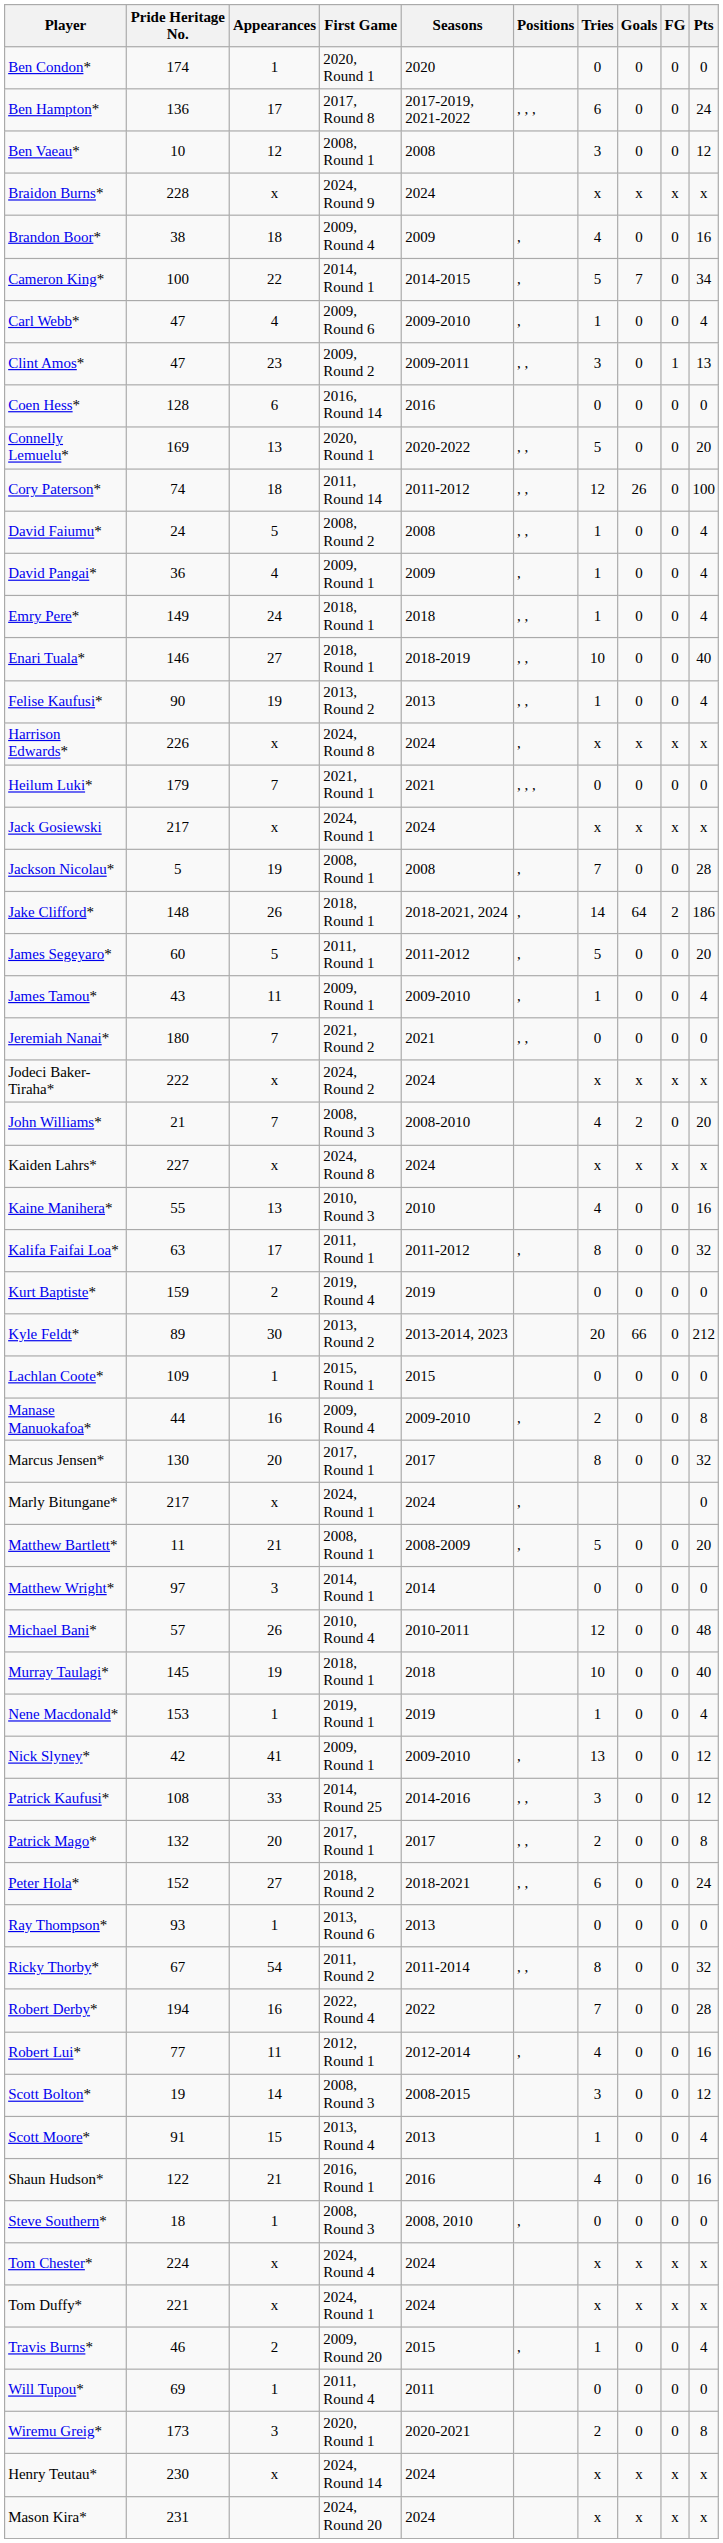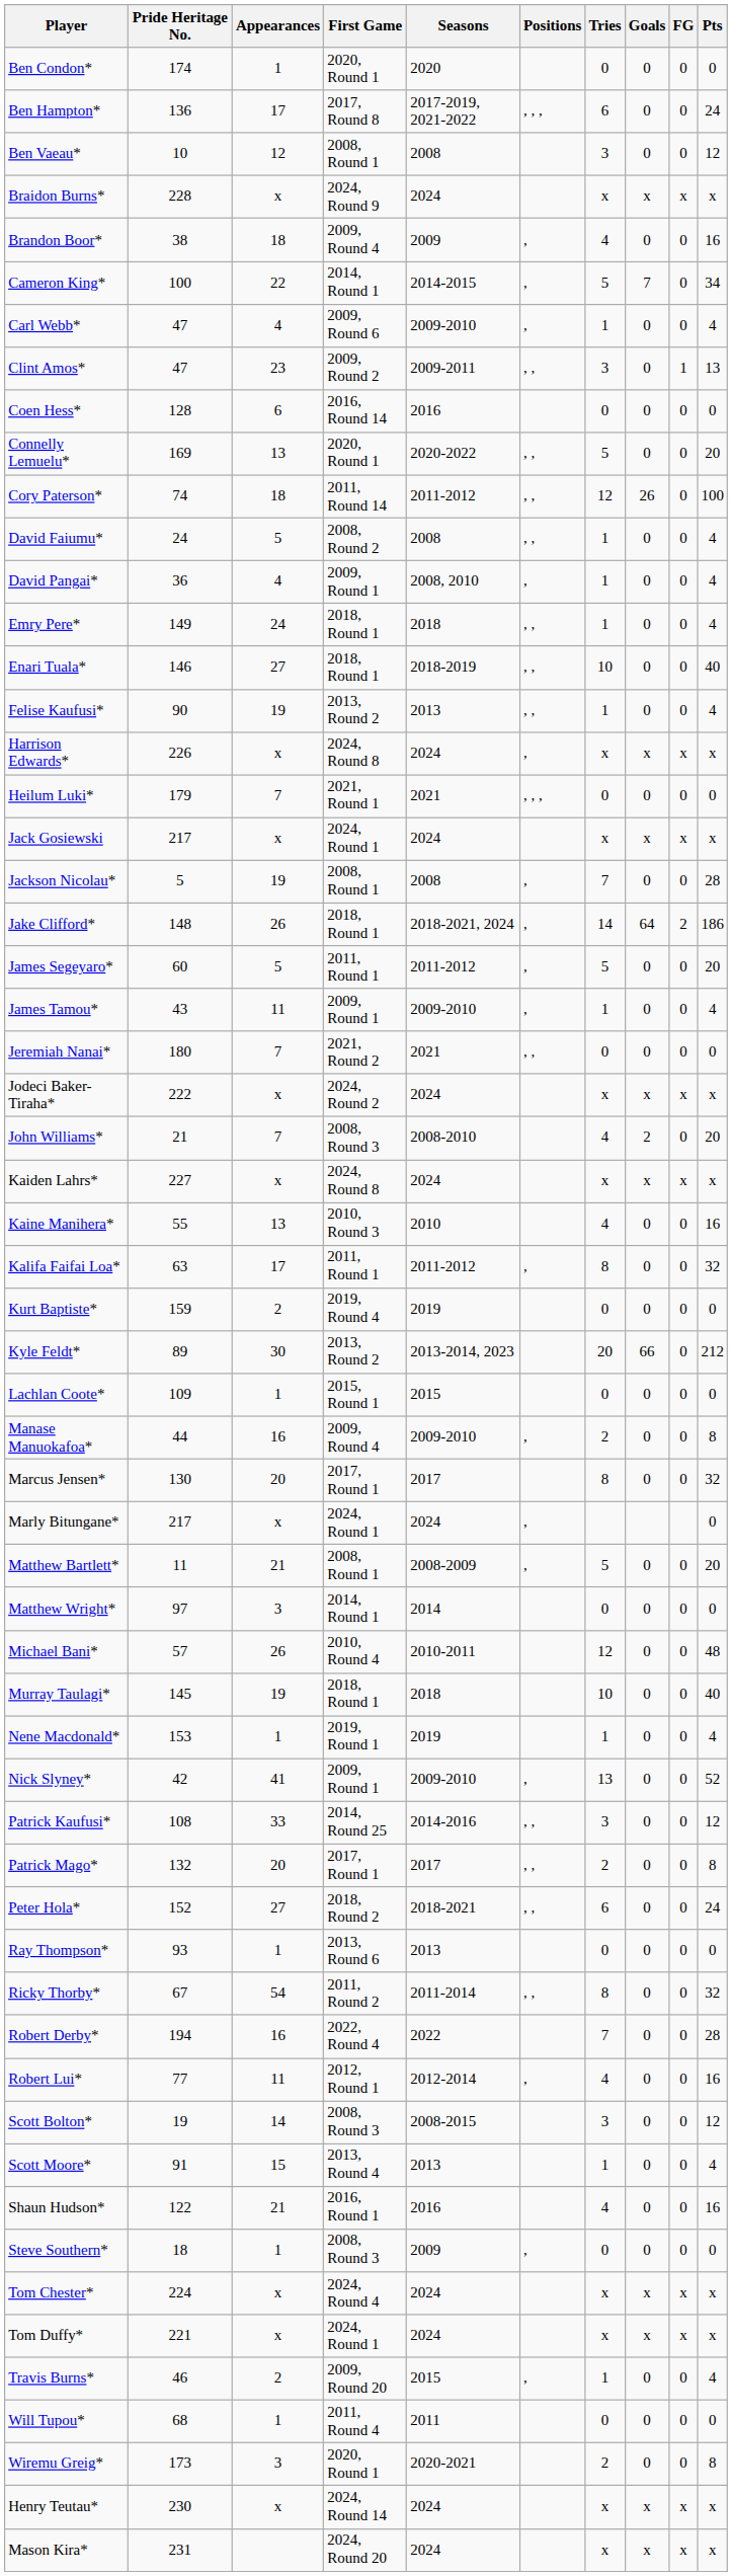 <table class="wikitable sortable" style="font-size:80%">
 <tr bgcolor="#efefef">
 <th>Player</th>
 <th>Pride Heritage No.</th>
 <th>Appearances</th>
 <th>First Game</th>
 <th>Seasons</th>
 <th>Positions</th>
 <th>Tries</th>
 <th>Goals</th>
 <th>FG</th>
 <th>Pts</th>
 </tr>
 <tr>
 <td> <a href='#'>Ben Condon</a>*</td>
 <td align="center">174</td>
 <td align="center">1</td>
 <td>2020, Round 1</td>
 <td>2020</td>
 <td></td>
 <td align="center">0</td>
 <td align="center">0</td>
 <td align="center">0</td>
 <td align="center">0</td>
 </tr>
 <tr>
 <td> <a href='#'>Ben Hampton</a>*</td>
 <td align="center">136</td>
 <td align="center">17</td>
 <td>2017, Round 8</td>
 <td>2017-2019, 2021-2022</td>
 <td>, , , </td>
 <td align="center">6</td>
 <td align="center">0</td>
 <td align="center">0</td>
 <td align="center">24</td>
 </tr>
 <tr>
 <td> <a href='#'>Ben Vaeau</a>*</td>
 <td align="center">10</td>
 <td align="center">12</td>
 <td>2008, Round 1</td>
 <td>2008</td>
 <td></td>
 <td align="center">3</td>
 <td align="center">0</td>
 <td align="center">0</td>
 <td align="center">12</td>
 </tr>
 <tr>
 <td> <a href='#'>Braidon Burns</a>*</td>
 <td align="center">228</td>
 <td align="center">x</td>
 <td>2024, Round 9</td>
 <td>2024</td>
 <td></td>
 <td align="center">x</td>
 <td align="center">x</td>
 <td align="center">x</td>
 <td align="center">x</td>
 </tr>
 <tr>
 <td> <a href='#'>Brandon Boor</a>*</td>
 <td align="center">38</td>
 <td align="center">18</td>
 <td>2009, Round 4</td>
 <td>2009</td>
 <td>, </td>
 <td align="center">4</td>
 <td align="center">0</td>
 <td align="center">0</td>
 <td align="center">16</td>
 </tr>
 <tr>
 <td> <a href='#'>Cameron King</a>*</td>
 <td align="center">100</td>
 <td align="center">22</td>
 <td>2014, Round 1</td>
 <td>2014-2015</td>
 <td>, </td>
 <td align="center">5</td>
 <td align="center">7</td>
 <td align="center">0</td>
 <td align="center">34</td>
 </tr>
 <tr>
 <td> <a href='#'>Carl Webb</a>*</td>
 <td align="center">47</td>
 <td align="center">4</td>
 <td>2009, Round 6</td>
 <td>2009-2010</td>
 <td>, </td>
 <td align="center">1</td>
 <td align="center">0</td>
 <td align="center">0</td>
 <td align="center">4</td>
 </tr>
 <tr>
 <td> <a href='#'>Clint Amos</a>*</td>
 <td align="center">47</td>
 <td align="center">23</td>
 <td>2009, Round 2</td>
 <td>2009-2011</td>
 <td>, , </td>
 <td align="center">3</td>
 <td align="center">0</td>
 <td align="center">1</td>
 <td align="center">13</td>
 </tr>
 <tr>
 <td> <a href='#'>Coen Hess</a>*</td>
 <td align="center">128</td>
 <td align="center">6</td>
 <td>2016, Round 14</td>
 <td>2016</td>
 <td></td>
 <td align="center">0</td>
 <td align="center">0</td>
 <td align="center">0</td>
 <td align="center">0</td>
 </tr>
 <tr>
 <td> <a href='#'>Connelly Lemuelu</a>*</td>
 <td align="center">169</td>
 <td align="center">13</td>
 <td>2020, Round 1</td>
 <td>2020-2022</td>
 <td>, , </td>
 <td align="center">5</td>
 <td align="center">0</td>
 <td align="center">0</td>
 <td align="center">20</td>
 </tr>
 <tr>
 <td> <a href='#'>Cory Paterson</a>*</td>
 <td align="center">74</td>
 <td align="center">18</td>
 <td>2011, Round 14</td>
 <td>2011-2012</td>
 <td>, , </td>
 <td align="center">12</td>
 <td align="center">26</td>
 <td align="center">0</td>
 <td align="center">100</td>
 </tr>
 <tr>
 <td> <a href='#'>David Faiumu</a>*</td>
 <td align="center">24</td>
 <td align="center">5</td>
 <td>2008, Round 2</td>
 <td>2008</td>
 <td>, , </td>
 <td align="center">1</td>
 <td align="center">0</td>
 <td align="center">0</td>
 <td align="center">4</td>
 </tr>
 <tr>
 <td> <a href='#'>David Pangai</a>*</td>
 <td align="center">36</td>
 <td align="center">4</td>
 <td>2009, Round 1</td>
-<td>2009</td>
+<td>2008, 2010</td>
 <td>, </td>
 <td align="center">1</td>
 <td align="center">0</td>
 <td align="center">0</td>
 <td align="center">4</td>
 </tr>
 <tr>
 <td> <a href='#'>Emry Pere</a>*</td>
 <td align="center">149</td>
 <td align="center">24</td>
 <td>2018, Round 1</td>
 <td>2018</td>
 <td>, , </td>
 <td align="center">1</td>
 <td align="center">0</td>
 <td align="center">0</td>
 <td align="center">4</td>
 </tr>
 <tr>
 <td> <a href='#'>Enari Tuala</a>*</td>
 <td align="center">146</td>
 <td align="center">27</td>
 <td>2018, Round 1</td>
 <td>2018-2019</td>
 <td>, , </td>
 <td align="center">10</td>
 <td align="center">0</td>
 <td align="center">0</td>
 <td align="center">40</td>
 </tr>
 <tr>
 <td> <a href='#'>Felise Kaufusi</a>*</td>
 <td align="center">90</td>
 <td align="center">19</td>
 <td>2013, Round 2</td>
 <td>2013</td>
 <td>, , </td>
 <td align="center">1</td>
 <td align="center">0</td>
 <td align="center">0</td>
 <td align="center">4</td>
 </tr>
 <tr>
 <td> <a href='#'>Harrison Edwards</a>*</td>
 <td align="center">226</td>
 <td align="center">x</td>
 <td>2024, Round 8</td>
 <td>2024</td>
 <td>, </td>
 <td align="center">x</td>
 <td align="center">x</td>
 <td align="center">x</td>
 <td align="center">x</td>
 </tr>
 <tr>
 <td> <a href='#'>Heilum Luki</a>*</td>
 <td align="center">179</td>
 <td align="center">7</td>
 <td>2021, Round 1</td>
 <td>2021</td>
 <td>, , , </td>
 <td align="center">0</td>
 <td align="center">0</td>
 <td align="center">0</td>
 <td align="center">0</td>
 </tr>
 <tr>
 <td> <a href='#'>Jack Gosiewski</a></td>
 <td align="center">217</td>
 <td align="center">x</td>
 <td>2024, Round 1</td>
 <td>2024</td>
 <td></td>
 <td align="center">x</td>
 <td align="center">x</td>
 <td align="center">x</td>
 <td align="center">x</td>
 </tr>
 <tr>
 <td> <a href='#'>Jackson Nicolau</a>*</td>
 <td align="center">5</td>
 <td align="center">19</td>
 <td>2008, Round 1</td>
 <td>2008</td>
 <td>, </td>
 <td align="center">7</td>
 <td align="center">0</td>
 <td align="center">0</td>
 <td align="center">28</td>
 </tr>
 <tr>
 <td> <a href='#'>Jake Clifford</a>*</td>
 <td align="center">148</td>
 <td align="center">26</td>
 <td>2018, Round 1</td>
 <td>2018-2021, 2024</td>
 <td>, </td>
 <td align="center">14</td>
 <td align="center">64</td>
 <td align="center">2</td>
 <td align="center">186</td>
 </tr>
 <tr>
 <td> <a href='#'>James Segeyaro</a>*</td>
 <td align="center">60</td>
 <td align="center">5</td>
 <td>2011, Round 1</td>
 <td>2011-2012</td>
 <td>, </td>
 <td align="center">5</td>
 <td align="center">0</td>
 <td align="center">0</td>
 <td align="center">20</td>
 </tr>
 <tr>
 <td> <a href='#'>James Tamou</a>*</td>
 <td align="center">43</td>
 <td align="center">11</td>
 <td>2009, Round 1</td>
 <td>2009-2010</td>
 <td>, </td>
 <td align="center">1</td>
 <td align="center">0</td>
 <td align="center">0</td>
 <td align="center">4</td>
 </tr>
 <tr>
 <td> <a href='#'>Jeremiah Nanai</a>*</td>
 <td align="center">180</td>
 <td align="center">7</td>
 <td>2021, Round 2</td>
 <td>2021</td>
 <td>, , </td>
 <td align="center">0</td>
 <td align="center">0</td>
 <td align="center">0</td>
 <td align="center">0</td>
 </tr>
 <tr>
 <td> Jodeci Baker-Tiraha*</td>
 <td align="center">222</td>
 <td align="center">x</td>
 <td>2024, Round 2</td>
 <td>2024</td>
 <td></td>
 <td align="center">x</td>
 <td align="center">x</td>
 <td align="center">x</td>
 <td align="center">x</td>
 </tr>
 <tr>
 <td> <a href='#'>John Williams</a>*</td>
 <td align="center">21</td>
 <td align="center">7</td>
 <td>2008, Round 3</td>
 <td>2008-2010</td>
 <td></td>
 <td align="center">4</td>
 <td align="center">2</td>
 <td align="center">0</td>
 <td align="center">20</td>
 </tr>
 <tr>
 <td> Kaiden Lahrs*</td>
 <td align="center">227</td>
 <td align="center">x</td>
 <td>2024, Round 8</td>
 <td>2024</td>
 <td></td>
 <td align="center">x</td>
 <td align="center">x</td>
 <td align="center">x</td>
 <td align="center">x</td>
 </tr>
 <tr>
 <td> <a href='#'>Kaine Manihera</a>*</td>
 <td align="center">55</td>
 <td align="center">13</td>
 <td>2010, Round 3</td>
 <td>2010</td>
 <td></td>
 <td align="center">4</td>
 <td align="center">0</td>
 <td align="center">0</td>
 <td align="center">16</td>
 </tr>
 <tr>
 <td> <a href='#'>Kalifa Faifai Loa</a>*</td>
 <td align="center">63</td>
 <td align="center">17</td>
 <td>2011, Round 1</td>
 <td>2011-2012</td>
 <td>, </td>
 <td align="center">8</td>
 <td align="center">0</td>
 <td align="center">0</td>
 <td align="center">32</td>
 </tr>
 <tr>
 <td> <a href='#'>Kurt Baptiste</a>*</td>
 <td align="center">159</td>
 <td align="center">2</td>
 <td>2019, Round 4</td>
 <td>2019</td>
 <td></td>
 <td align="center">0</td>
 <td align="center">0</td>
 <td align="center">0</td>
 <td align="center">0</td>
 </tr>
 <tr>
 <td> <a href='#'>Kyle Feldt</a>*</td>
 <td align="center">89</td>
 <td align="center">30</td>
 <td>2013, Round 2</td>
 <td>2013-2014, 2023</td>
 <td></td>
 <td align="center">20</td>
 <td align="center">66</td>
 <td align="center">0</td>
 <td align="center">212</td>
 </tr>
 <tr>
 <td> <a href='#'>Lachlan Coote</a>*</td>
 <td align="center">109</td>
 <td align="center">1</td>
 <td>2015, Round 1</td>
 <td>2015</td>
 <td></td>
 <td align="center">0</td>
 <td align="center">0</td>
 <td align="center">0</td>
 <td align="center">0</td>
 </tr>
 <tr>
 <td> <a href='#'>Manase Manuokafoa</a>*</td>
 <td align="center">44</td>
 <td align="center">16</td>
 <td>2009, Round 4</td>
 <td>2009-2010</td>
 <td>, </td>
 <td align="center">2</td>
 <td align="center">0</td>
 <td align="center">0</td>
 <td align="center">8</td>
 </tr>
 <tr>
 <td> Marcus Jensen*</td>
 <td align="center">130</td>
 <td align="center">20</td>
 <td>2017, Round 1</td>
 <td>2017</td>
 <td></td>
 <td align="center">8</td>
 <td align="center">0</td>
 <td align="center">0</td>
 <td align="center">32</td>
 </tr>
 <tr>
 <td> Marly Bitungane*</td>
 <td align="center">217</td>
 <td align="center">x</td>
 <td>2024, Round 1</td>
 <td>2024</td>
 <td>, </td>
 <td align="center"></td>
 <td align="center"></td>
 <td align="center"></td>
 <td align="center">0</td>
 </tr>
 <tr>
 <td> <a href='#'>Matthew Bartlett</a>*</td>
 <td align="center">11</td>
 <td align="center">21</td>
 <td>2008, Round 1</td>
 <td>2008-2009</td>
 <td>, </td>
 <td align="center">5</td>
 <td align="center">0</td>
 <td align="center">0</td>
 <td align="center">20</td>
 </tr>
 <tr>
 <td> <a href='#'>Matthew Wright</a>*</td>
 <td align="center">97</td>
 <td align="center">3</td>
 <td>2014, Round 1</td>
 <td>2014</td>
 <td></td>
 <td align="center">0</td>
 <td align="center">0</td>
 <td align="center">0</td>
 <td align="center">0</td>
 </tr>
 <tr>
 <td> <a href='#'>Michael Bani</a>*</td>
 <td align="center">57</td>
 <td align="center">26</td>
 <td>2010, Round 4</td>
 <td>2010-2011</td>
 <td></td>
 <td align="center">12</td>
 <td align="center">0</td>
 <td align="center">0</td>
 <td align="center">48</td>
 </tr>
 <tr>
 <td> <a href='#'>Murray Taulagi</a>*</td>
 <td align="center">145</td>
 <td align="center">19</td>
 <td>2018, Round 1</td>
 <td>2018</td>
 <td></td>
 <td align="center">10</td>
 <td align="center">0</td>
 <td align="center">0</td>
 <td align="center">40</td>
 </tr>
 <tr>
 <td> <a href='#'>Nene Macdonald</a>*</td>
 <td align="center">153</td>
 <td align="center">1</td>
 <td>2019, Round 1</td>
 <td>2019</td>
 <td></td>
 <td align="center">1</td>
 <td align="center">0</td>
 <td align="center">0</td>
 <td align="center">4</td>
 </tr>
 <tr>
 <td> <a href='#'>Nick Slyney</a>*</td>
 <td align="center">42</td>
 <td align="center">41</td>
 <td>2009, Round 1</td>
 <td>2009-2010</td>
 <td>, </td>
 <td align="center">13</td>
 <td align="center">0</td>
 <td align="center">0</td>
-<td align="center">12</td>
+<td align="center">52</td>
 </tr>
 <tr>
 <td> <a href='#'>Patrick Kaufusi</a>*</td>
 <td align="center">108</td>
 <td align="center">33</td>
 <td>2014, Round 25</td>
 <td>2014-2016</td>
 <td>, , </td>
 <td align="center">3</td>
 <td align="center">0</td>
 <td align="center">0</td>
 <td align="center">12</td>
 </tr>
 <tr>
 <td> <a href='#'>Patrick Mago</a>*</td>
 <td align="center">132</td>
 <td align="center">20</td>
 <td>2017, Round 1</td>
 <td>2017</td>
 <td>, , </td>
 <td align="center">2</td>
 <td align="center">0</td>
 <td align="center">0</td>
 <td align="center">8</td>
 </tr>
 <tr>
 <td> <a href='#'>Peter Hola</a>*</td>
 <td align="center">152</td>
 <td align="center">27</td>
 <td>2018, Round 2</td>
 <td>2018-2021</td>
 <td>, , </td>
 <td align="center">6</td>
 <td align="center">0</td>
 <td align="center">0</td>
 <td align="center">24</td>
 </tr>
 <tr>
 <td> <a href='#'>Ray Thompson</a>*</td>
 <td align="center">93</td>
 <td align="center">1</td>
 <td>2013, Round 6</td>
 <td>2013</td>
 <td></td>
 <td align="center">0</td>
 <td align="center">0</td>
 <td align="center">0</td>
 <td align="center">0</td>
 </tr>
 <tr>
 <td> <a href='#'>Ricky Thorby</a>*</td>
 <td align="center">67</td>
 <td align="center">54</td>
 <td>2011, Round 2</td>
 <td>2011-2014</td>
 <td>, , </td>
 <td align="center">8</td>
 <td align="center">0</td>
 <td align="center">0</td>
 <td align="center">32</td>
 </tr>
 <tr>
 <td> <a href='#'>Robert Derby</a>*</td>
 <td align="center">194</td>
 <td align="center">16</td>
 <td>2022, Round 4</td>
 <td>2022</td>
 <td></td>
 <td align="center">7</td>
 <td align="center">0</td>
 <td align="center">0</td>
 <td align="center">28</td>
 </tr>
 <tr>
 <td> <a href='#'>Robert Lui</a>*</td>
 <td align="center">77</td>
 <td align="center">11</td>
 <td>2012, Round 1</td>
 <td>2012-2014</td>
 <td>, </td>
 <td align="center">4</td>
 <td align="center">0</td>
 <td align="center">0</td>
 <td align="center">16</td>
 </tr>
 <tr>
 <td> <a href='#'>Scott Bolton</a>*</td>
 <td align="center">19</td>
 <td align="center">14</td>
 <td>2008, Round 3</td>
 <td>2008-2015</td>
 <td></td>
 <td align="center">3</td>
 <td align="center">0</td>
 <td align="center">0</td>
 <td align="center">12</td>
 </tr>
 <tr>
 <td> <a href='#'>Scott Moore</a>*</td>
 <td align="center">91</td>
 <td align="center">15</td>
 <td>2013, Round 4</td>
 <td>2013</td>
 <td></td>
 <td align="center">1</td>
 <td align="center">0</td>
 <td align="center">0</td>
 <td align="center">4</td>
 </tr>
 <tr>
 <td> Shaun Hudson*</td>
 <td align="center">122</td>
 <td align="center">21</td>
 <td>2016, Round 1</td>
 <td>2016</td>
 <td></td>
 <td align="center">4</td>
 <td align="center">0</td>
 <td align="center">0</td>
 <td align="center">16</td>
 </tr>
 <tr>
 <td> <a href='#'>Steve Southern</a>*</td>
 <td align="center">18</td>
 <td align="center">1</td>
 <td>2008, Round 3</td>
-<td>2008, 2010</td>
+<td>2009</td>
 <td>, </td>
 <td align="center">0</td>
 <td align="center">0</td>
 <td align="center">0</td>
 <td align="center">0</td>
 </tr>
 <tr>
 <td> <a href='#'>Tom Chester</a>*</td>
 <td align="center">224</td>
 <td align="center">x</td>
 <td>2024, Round 4</td>
 <td>2024</td>
 <td></td>
 <td align="center">x</td>
 <td align="center">x</td>
 <td align="center">x</td>
 <td align="center">x</td>
 </tr>
 <tr>
 <td> Tom Duffy*</td>
 <td align="center">221</td>
 <td align="center">x</td>
 <td>2024, Round 1</td>
 <td>2024</td>
 <td></td>
 <td align="center">x</td>
 <td align="center">x</td>
 <td align="center">x</td>
 <td align="center">x</td>
 </tr>
 <tr>
 <td> <a href='#'>Travis Burns</a>*</td>
 <td align="center">46</td>
 <td align="center">2</td>
 <td>2009, Round 20</td>
 <td>2015</td>
 <td>, </td>
 <td align="center">1</td>
 <td align="center">0</td>
 <td align="center">0</td>
 <td align="center">4</td>
 </tr>
 <tr>
 <td> <a href='#'>Will Tupou</a>*</td>
-<td align="center">69</td>
+<td align="center">68</td>
 <td align="center">1</td>
 <td>2011, Round 4</td>
 <td>2011</td>
 <td></td>
 <td align="center">0</td>
 <td align="center">0</td>
 <td align="center">0</td>
 <td align="center">0</td>
 </tr>
 <tr>
 <td> <a href='#'>Wiremu Greig</a>*</td>
 <td align="center">173</td>
 <td align="center">3</td>
 <td>2020, Round 1</td>
 <td>2020-2021</td>
 <td></td>
 <td align="center">2</td>
 <td align="center">0</td>
 <td align="center">0</td>
 <td align="center">8</td>
 </tr>
 <tr>
 <td> Henry Teutau*</td>
 <td align="center">230</td>
 <td align="center">x</td>
 <td>2024, Round 14</td>
 <td>2024</td>
 <td></td>
 <td align="center">x</td>
 <td align="center">x</td>
 <td align="center">x</td>
 <td align="center">x</td>
 </tr>
 <tr>
 <td> Mason Kira*</td>
 <td align="center">231</td>
 <td align="center"></td>
 <td>2024, Round 20</td>
 <td>2024</td>
 <td></td>
 <td align="center">x</td>
 <td align="center">x</td>
 <td align="center">x</td>
 <td align="center">x</td>
 </tr>
 <tr>
 </tr>
 </table>
